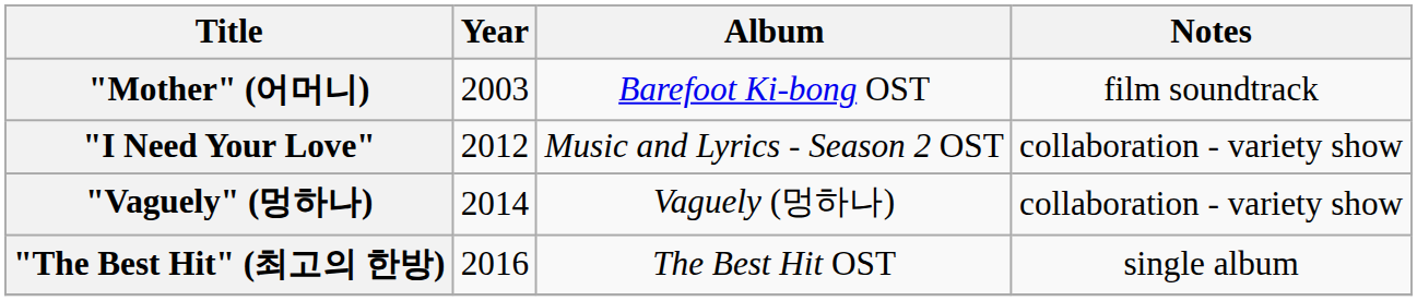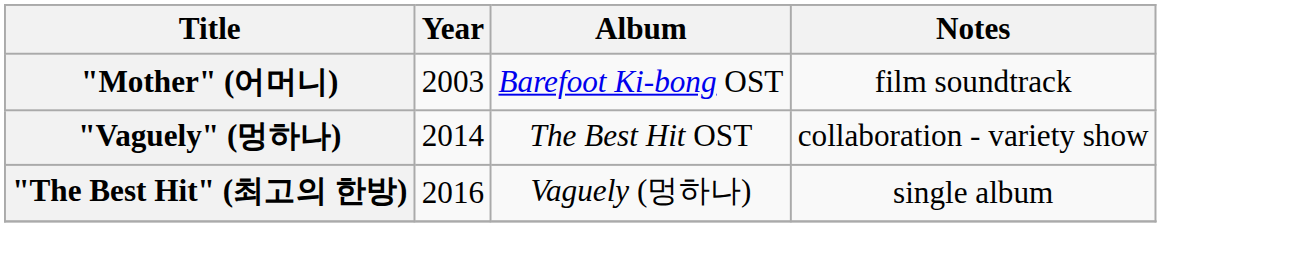 <table class="wikitable plainrowheaders" style="text-align:center;">
 <tr>
 <th scope="col">Title</th>
 <th scope="col">Year</th>
 <th scope="col">Album</th>
 <th scope="col">Notes</th>
 </tr>
 <tr>
 <th scope="row">"Mother" (어머니)</th>
 <td>2003</td>
 <td><em><a href='#'>Barefoot Ki-bong</a></em> OST</td>
 <td>film soundtrack</td>
 </tr>
 <tr>
-<th scope="row">"I Need Your Love"<br></th>
-<td>2012</td>
-<td><em>Music and Lyrics - Season 2</em> OST</td>
-<td>collaboration - variety show</td>
-</tr>
-<tr>
 <th scope="row">"Vaguely" (멍하나)</th>
 <td>2014</td>
-<td><em>Vaguely</em> (멍하나)</td>
+<td><em>The Best Hit</em> OST</td>
 <td>collaboration - variety show</td>
 </tr>
 <tr>
 <th scope="row">"The Best Hit" (최고의 한방)<br></th>
 <td>2016</td>
-<td><em>The Best Hit</em> OST</td>
+<td><em>Vaguely</em> (멍하나)</td>
 <td>single album</td>
 </tr>
 <tr>
 </tr>
 </table>
